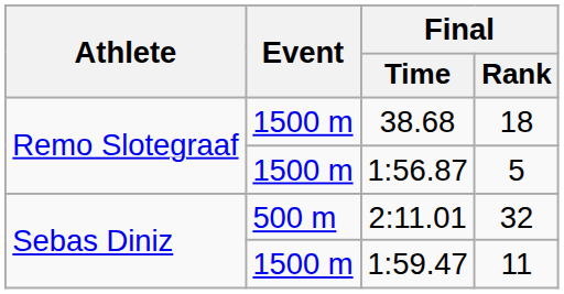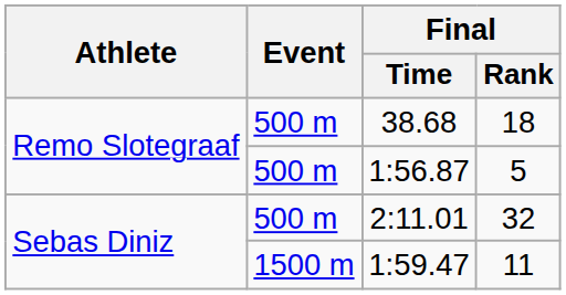 <table class="wikitable" style="font-size:90%">
 <tr>
 <th rowspan=2>Athlete</th>
 <th rowspan=2>Event</th>
 <th colspan=2>Final</th>
 </tr>
 <tr style="font-size:95%">
 <th>Time</th>
 <th>Rank</th>
 </tr>
 <tr align=center>
 <td align=left rowspan=2><a href='#'>Remo Slotegraaf</a></td>
-<td align=left><a href='#'>1500 m</a></td>
+<td align=left><a href='#'>500 m</a></td>
 <td>38.68</td>
 <td>18</td>
 </tr>
 <tr align=center>
-<td align=left><a href='#'>1500 m</a></td>
+<td align=left><a href='#'>500 m</a></td>
 <td>1:56.87</td>
 <td>5</td>
 </tr>
 <tr align=center>
 <td align=left rowspan=2><a href='#'>Sebas Diniz</a></td>
 <td align=left><a href='#'>500 m</a></td>
 <td>2:11.01</td>
 <td>32</td>
 </tr>
 <tr align=center>
 <td align=left><a href='#'>1500 m</a></td>
 <td>1:59.47</td>
 <td>11</td>
 </tr>
 </table>
